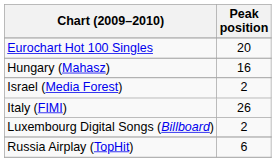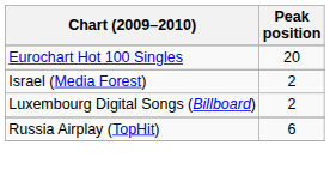 <table class="wikitable sortable">
 <tr>
 <th>Chart (2009–2010)</th>
 <th>Peak<br>position</th>
 </tr>
 <tr>
 </tr>
 <tr>
 </tr>
 <tr>
 </tr>
 <tr>
 </tr>
 <tr>
 </tr>
 <tr>
 </tr>
 <tr>
 </tr>
 <tr>
 <td><a href='#'>Eurochart Hot 100 Singles</a></td>
 <td style="text-align:center;">20</td>
 </tr>
 <tr>
 </tr>
 <tr>
 </tr>
 <tr>
 </tr>
 <tr>
 </tr>
 <tr>
-<td>Hungary (<a href='#'>Mahasz</a>)</td>
-<td style="text-align:center;">16</td>
-</tr>
-<tr>
 </tr>
 <tr>
 <td>Israel (<a href='#'>Media Forest</a>)</td>
 <td align="center">2</td>
-</tr>
-<tr>
-<td>Italy (<a href='#'>FIMI</a>)</td>
-<td align="center">26</td>
 </tr>
 <tr>
 <td>Luxembourg Digital Songs (<em><a href='#'>Billboard</a></em>)</td>
 <td style="text-align:center;">2</td>
 </tr>
 <tr>
 </tr>
 <tr>
 </tr>
 <tr>
 </tr>
 <tr>
 </tr>
 <tr>
 <td>Russia Airplay (<a href='#'>TopHit</a>)</td>
 <td style="text-align:center;">6</td>
 </tr>
 <tr>
 </tr>
 <tr>
 </tr>
 <tr>
 </tr>
 <tr>
 </tr>
 <tr>
 </tr>
 <tr>
 </tr>
 <tr>
 </tr>
 <tr>
 </tr>
 <tr>
 </tr>
 </table>
